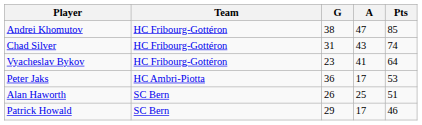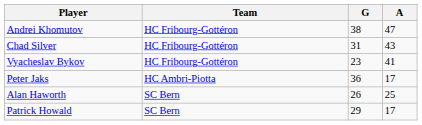 <table class="wikitable">
 <tr>
 <th bgcolor="#DDDDFF" width="20%">Player</th>
 <th bgcolor="#DDDDFF" width="30%">Team</th>
 <th bgcolor="#DDDDFF" width="5%">G</th>
 <th bgcolor="#DDDDFF" width="5%">A</th>
-<th bgcolor="#DDDDFF" width="5%">Pts</th>
 </tr>
 <tr>
 <td><a href='#'>Andrei Khomutov</a></td>
 <td><a href='#'>HC Fribourg-Gottéron</a></td>
 <td>38</td>
 <td>47</td>
-<td>85</td>
 </tr>
 <tr>
 <td><a href='#'>Chad Silver</a></td>
 <td><a href='#'>HC Fribourg-Gottéron</a></td>
 <td>31</td>
 <td>43</td>
-<td>74</td>
 </tr>
 <tr>
 <td><a href='#'>Vyacheslav Bykov</a></td>
 <td><a href='#'>HC Fribourg-Gottéron</a></td>
 <td>23</td>
 <td>41</td>
-<td>64</td>
 </tr>
 <tr>
 <td><a href='#'>Peter Jaks</a></td>
 <td><a href='#'>HC Ambri-Piotta</a></td>
 <td>36</td>
 <td>17</td>
-<td>53</td>
 </tr>
 <tr>
 <td><a href='#'>Alan Haworth</a></td>
 <td><a href='#'>SC Bern</a></td>
 <td>26</td>
 <td>25</td>
-<td>51</td>
 </tr>
 <tr>
 <td><a href='#'>Patrick Howald</a></td>
 <td><a href='#'>SC Bern</a></td>
 <td>29</td>
 <td>17</td>
-<td>46</td>
 </tr>
 </table>
